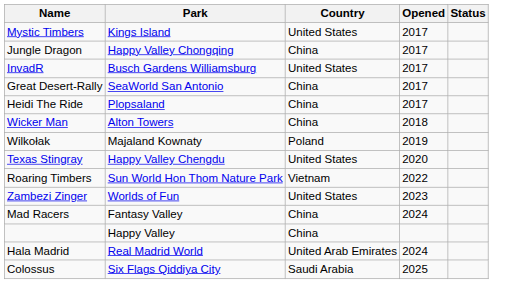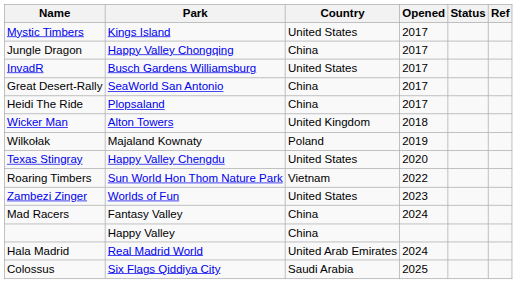 <table class="wikitable">
 <tr>
 <th>Name</th>
 <th>Park</th>
 <th>Country</th>
 <th>Opened</th>
 <th>Status</th>
+<th>Ref</th>
 </tr>
 <tr>
 <td><a href='#'>Mystic Timbers</a></td>
 <td><a href='#'>Kings Island</a></td>
 <td> United States</td>
 <td>2017</td>
+<td></td>
 <td></td>
 </tr>
 <tr>
 <td>Jungle Dragon</td>
 <td><a href='#'>Happy Valley Chongqing</a></td>
 <td> China</td>
 <td>2017</td>
 <td></td>
+<td></td>
 </tr>
 <tr>
 <td><a href='#'>InvadR</a></td>
 <td><a href='#'>Busch Gardens Williamsburg</a></td>
 <td> United States</td>
 <td>2017</td>
+<td></td>
 <td></td>
 </tr>
 <tr>
 <td>Great Desert-Rally</td>
 <td><a href='#'>SeaWorld San Antonio</a></td>
 <td> China</td>
 <td>2017</td>
 <td></td>
+<td></td>
 </tr>
 <tr>
 <td>Heidi The Ride</td>
 <td><a href='#'>Plopsaland</a></td>
 <td> China</td>
 <td>2017</td>
 <td></td>
+<td></td>
 </tr>
 <tr>
 <td><a href='#'>Wicker Man</a></td>
 <td><a href='#'>Alton Towers</a></td>
-<td> China</td>
+<td> United Kingdom</td>
 <td>2018</td>
+<td></td>
 <td></td>
 </tr>
 <tr>
 <td>Wilkołak</td>
 <td>Majaland Kownaty</td>
 <td> Poland</td>
 <td>2019</td>
 <td></td>
+<td></td>
 </tr>
 <tr>
 <td><a href='#'>Texas Stingray</a></td>
 <td><a href='#'>Happy Valley Chengdu</a></td>
 <td> United States</td>
 <td>2020</td>
+<td></td>
 <td></td>
 </tr>
 <tr>
 <td>Roaring Timbers</td>
 <td><a href='#'>Sun World Hon Thom Nature Park</a></td>
 <td> Vietnam</td>
 <td>2022</td>
 <td></td>
+<td></td>
 </tr>
 <tr>
 <td><a href='#'>Zambezi Zinger</a></td>
 <td><a href='#'>Worlds of Fun</a></td>
 <td> United States</td>
 <td>2023</td>
+<td></td>
 <td></td>
 </tr>
 <tr>
 <td>Mad Racers</td>
 <td>Fantasy Valley</td>
 <td> China</td>
 <td>2024</td>
 <td></td>
+<td></td>
 </tr>
 <tr>
 <td></td>
 <td>Happy Valley</td>
 <td> China</td>
+<td></td>
 <td></td>
 <td></td>
 </tr>
 <tr>
 <td>Hala Madrid</td>
 <td><a href='#'>Real Madrid World</a></td>
 <td> United Arab Emirates</td>
 <td>2024</td>
 <td></td>
+<td></td>
 </tr>
 <tr>
 <td>Colossus</td>
 <td><a href='#'>Six Flags Qiddiya City</a></td>
 <td> Saudi Arabia</td>
 <td>2025</td>
 <td></td>
+<td></td>
 </tr>
 </table>
